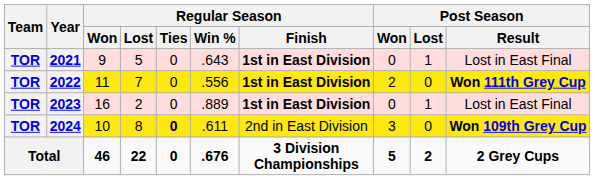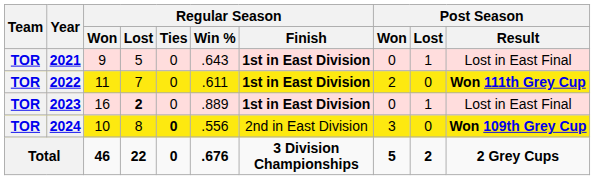 <table class="wikitable" style="font-size: 95%; text-align:center;">
 <tr>
 <th rowspan="2">Team</th>
 <th rowspan="2">Year</th>
 <th colspan="5">Regular Season</th>
 <th colspan="4">Post Season</th>
 </tr>
 <tr>
 <th>Won</th>
 <th>Lost</th>
 <th>Ties</th>
 <th>Win %</th>
 <th>Finish</th>
 <th>Won</th>
 <th>Lost</th>
 <th>Result</th>
 </tr>
 <tr ! style="background:#fdd;">
 <th><a href='#'>TOR</a></th>
 <th><a href='#'>2021</a></th>
 <td>9</td>
 <td>5</td>
 <td>0</td>
 <td>.643</td>
 <td><strong>1st in East Division</strong></td>
 <td>0</td>
 <td>1</td>
 <td>Lost in East Final</td>
 </tr>
 <tr ! style="background:#FDE910;">
 <th><a href='#'>TOR</a></th>
 <th><a href='#'>2022</a></th>
 <td>11</td>
 <td>7</td>
 <td>0</td>
-<td>.556</td>
+<td>.611</td>
 <td><strong>1st in East Division</strong></td>
 <td>2</td>
 <td>0</td>
 <td><strong> Won <a href='#'>111th Grey Cup</a></strong></td>
 </tr>
 <tr ! style="background:#fdd;">
 <th><a href='#'>TOR</a></th>
 <th><a href='#'>2023</a></th>
 <td>16</td>
-<td>2</td>
+<td><strong>2</strong></td>
 <td>0</td>
 <td>.889</td>
 <td><strong>1st in East Division</strong></td>
 <td>0</td>
 <td>1</td>
 <td>Lost in East Final</td>
 </tr>
 <tr ! style="background:#FDE910;">
 <th><a href='#'>TOR</a></th>
 <th><a href='#'>2024</a></th>
 <td>10</td>
 <td>8</td>
 <td><strong>0</strong></td>
-<td>.611</td>
+<td>.556</td>
 <td>2nd in East Division</td>
 <td>3</td>
 <td>0</td>
 <td><strong>Won <a href='#'>109th Grey Cup</a></strong></td>
 </tr>
 <tr>
 <th colspan="2"><strong>Total</strong></th>
 <td><strong>46</strong></td>
 <td><strong>22</strong></td>
 <td><strong>0</strong></td>
 <td><strong>.676</strong></td>
 <td><strong>3 Division<br>Championships</strong></td>
 <td><strong>5</strong></td>
 <td><strong>2</strong></td>
 <td><strong>2 Grey Cups</strong></td>
 </tr>
 </table>
